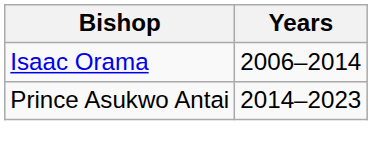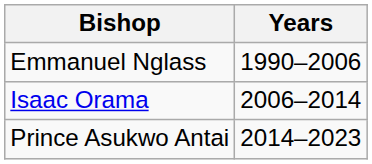 <table class="wikitable">
 <tr>
 <th>Bishop</th>
 <th>Years</th>
+</tr>
+<tr>
+<td>Emmanuel Nglass</td>
+<td>1990–2006</td>
 </tr>
 <tr>
 <td><a href='#'>Isaac Orama</a></td>
 <td>2006–2014</td>
 </tr>
 <tr>
 <td>Prince Asukwo Antai</td>
 <td>2014–2023</td>
 </tr>
 </table>
